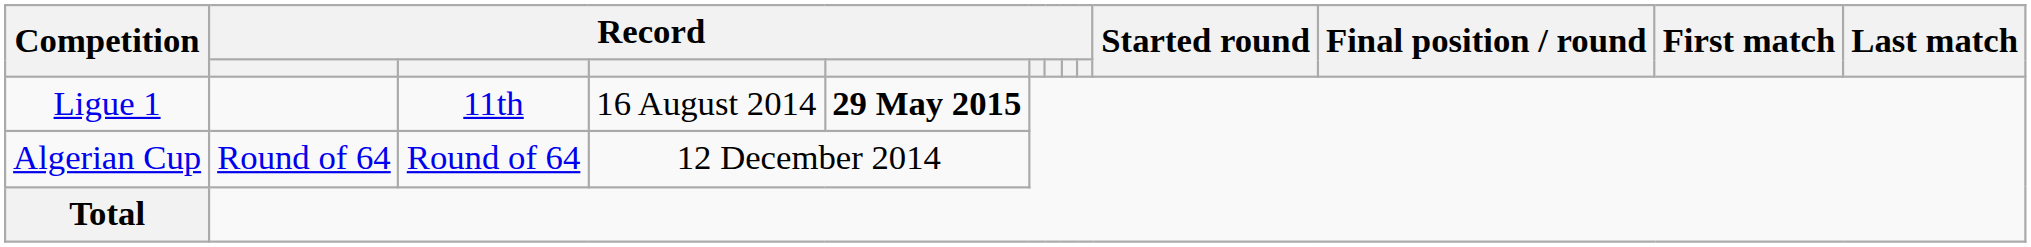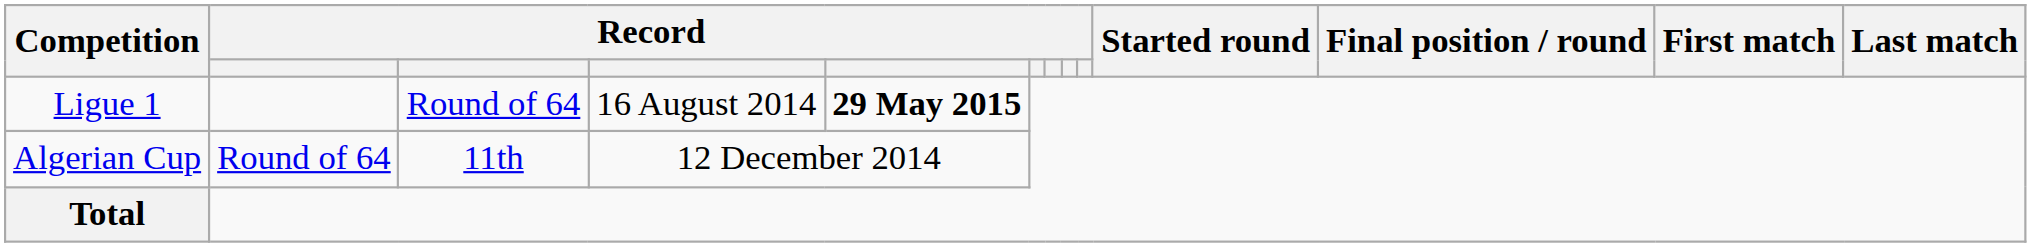 <table class="wikitable" style="text-align: center">
 <tr>
 <th rowspan=2>Competition</th>
 <th colspan=8>Record</th>
 <th rowspan=2>Started round</th>
 <th rowspan=2>Final position / round</th>
 <th rowspan=2>First match</th>
 <th rowspan=2>Last match</th>
 </tr>
 <tr>
 <th></th>
 <th></th>
 <th></th>
 <th></th>
 <th></th>
 <th></th>
 <th></th>
 <th></th>
 </tr>
 <tr>
 <td><a href='#'>Ligue 1</a><br></td>
 <td></td>
-<td><a href='#'>11th</a></td>
+<td><a href='#'>Round of 64</a></td>
 <td>16 August 2014</td>
 <td><strong>29 May 2015</strong></td>
 </tr>
 <tr>
 <td><a href='#'>Algerian Cup</a><br></td>
 <td><a href='#'>Round of 64</a></td>
-<td><a href='#'>Round of 64</a></td>
+<td><a href='#'>11th</a></td>
 <td - colspan=2>12 December 2014</td>
 </tr>
 <tr>
 <th>Total<br></th>
 </tr>
 </table>
